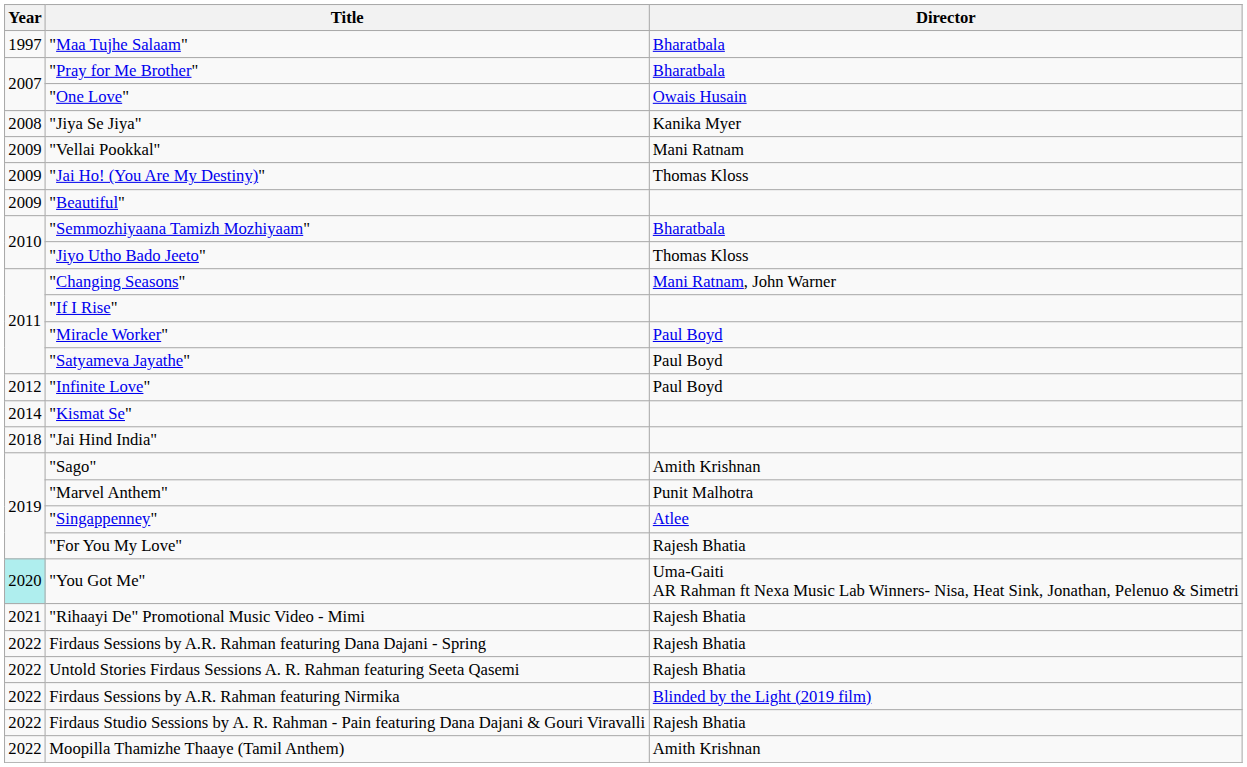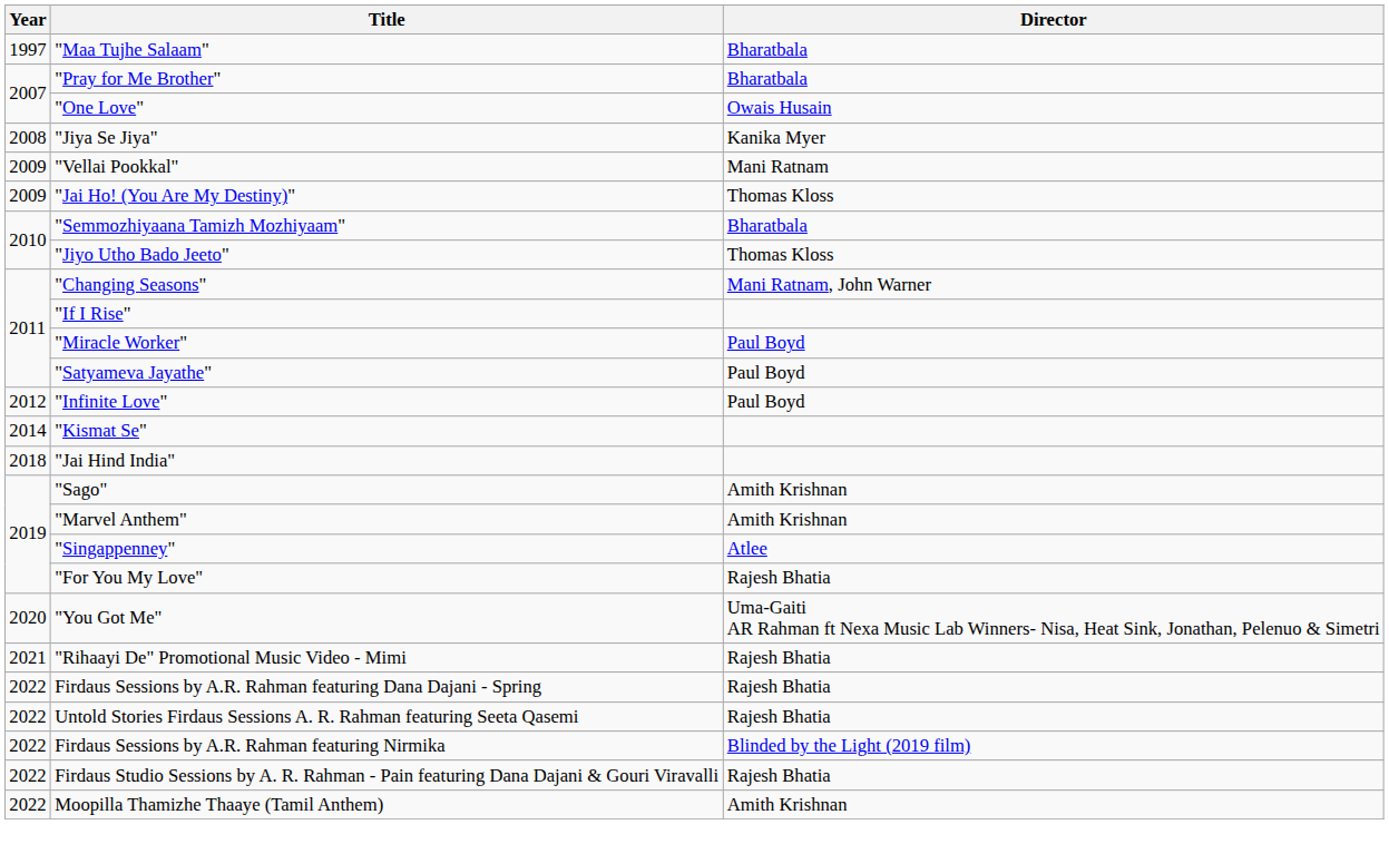 <table class="wikitable">
 <tr>
 <th>Year</th>
 <th>Title</th>
 <th>Director</th>
 </tr>
 <tr>
 <td>1997</td>
 <td>"<a href='#'>Maa Tujhe Salaam</a>"</td>
 <td><a href='#'>Bharatbala</a></td>
 </tr>
 <tr>
 <td rowspan="2">2007</td>
 <td>"<a href='#'>Pray for Me Brother</a>"</td>
 <td><a href='#'>Bharatbala</a></td>
 </tr>
 <tr>
 <td>"<a href='#'>One Love</a>"</td>
 <td><a href='#'>Owais Husain</a></td>
 </tr>
 <tr>
 <td>2008</td>
 <td>"Jiya Se Jiya"</td>
 <td>Kanika Myer</td>
 </tr>
 <tr>
 <td>2009</td>
 <td>"Vellai Pookkal"</td>
 <td>Mani Ratnam</td>
 </tr>
 <tr>
 <td>2009</td>
 <td>"<a href='#'>Jai Ho! (You Are My Destiny)</a>"</td>
 <td>Thomas Kloss</td>
-</tr>
-<tr>
-<td>2009</td>
-<td>"<a href='#'>Beautiful</a>"</td>
-<td></td>
 </tr>
 <tr>
 <td rowspan="2">2010</td>
 <td>"<a href='#'>Semmozhiyaana Tamizh Mozhiyaam</a>"</td>
 <td><a href='#'>Bharatbala</a></td>
 </tr>
 <tr>
 <td>"<a href='#'>Jiyo Utho Bado Jeeto</a>"</td>
 <td>Thomas Kloss</td>
 </tr>
 <tr>
 <td rowspan="4">2011</td>
 <td>"<a href='#'>Changing Seasons</a>"</td>
 <td><a href='#'>Mani Ratnam</a>, John Warner</td>
 </tr>
 <tr>
 <td>"<a href='#'>If I Rise</a>"</td>
 <td></td>
 </tr>
 <tr>
 <td>"<a href='#'>Miracle Worker</a>"</td>
 <td><a href='#'>Paul Boyd</a></td>
 </tr>
 <tr>
 <td>"<a href='#'>Satyameva Jayathe</a>"</td>
 <td>Paul Boyd</td>
 </tr>
 <tr>
 <td>2012</td>
 <td>"<a href='#'>Infinite Love</a>"</td>
 <td>Paul Boyd</td>
 </tr>
 <tr>
 <td>2014</td>
 <td>"<a href='#'>Kismat Se</a>"</td>
 <td></td>
 </tr>
 <tr>
 <td>2018</td>
 <td>"Jai Hind India"</td>
 <td></td>
 </tr>
 <tr>
 <td rowspan="4">2019</td>
 <td>"Sago"</td>
 <td>Amith Krishnan</td>
 </tr>
 <tr>
 <td>"Marvel Anthem"</td>
-<td>Punit Malhotra</td>
+<td>Amith Krishnan</td>
 </tr>
 <tr>
 <td>"<a href='#'>Singappenney</a>"</td>
 <td><a href='#'>Atlee</a></td>
 </tr>
 <tr>
 <td>"For You My Love"</td>
 <td>Rajesh Bhatia</td>
 </tr>
 <tr>
-<td style="background: paleturquoise;">2020</td>
+<td>2020</td>
 <td>"You Got Me"</td>
 <td>Uma-Gaiti<br>AR Rahman ft Nexa Music Lab Winners- Nisa, Heat Sink, Jonathan, Pelenuo & Simetri</td>
 </tr>
 <tr>
 <td>2021</td>
 <td>"Rihaayi De" Promotional Music Video - Mimi</td>
 <td>Rajesh Bhatia</td>
 </tr>
 <tr>
 <td>2022</td>
 <td>Firdaus Sessions by A.R. Rahman featuring Dana Dajani - Spring</td>
 <td>Rajesh Bhatia</td>
 </tr>
 <tr>
 <td>2022</td>
 <td>Untold Stories Firdaus Sessions A. R. Rahman featuring Seeta Qasemi</td>
 <td>Rajesh Bhatia</td>
 </tr>
 <tr>
 <td>2022</td>
 <td>Firdaus Sessions by A.R. Rahman featuring Nirmika</td>
 <td><a href='#'>Blinded by the Light (2019 film)</a></td>
 </tr>
 <tr>
 <td>2022</td>
 <td>Firdaus Studio Sessions by A. R. Rahman - Pain featuring Dana Dajani & Gouri Viravalli</td>
 <td>Rajesh Bhatia</td>
 </tr>
 <tr>
 <td>2022</td>
 <td>Moopilla Thamizhe Thaaye (Tamil Anthem)</td>
 <td>Amith Krishnan</td>
 </tr>
 </table>
